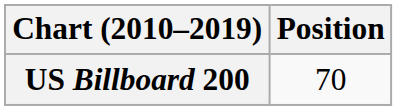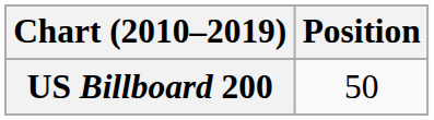 <table class="wikitable plainrowheaders" style="text-align:center">
 <tr>
 <th scope="col">Chart (2010–2019)</th>
 <th scope="col">Position</th>
 </tr>
 <tr>
 <th scope="row">US <em>Billboard</em> 200</th>
-<td>70</td>
+<td>50</td>
 </tr>
 </table>
